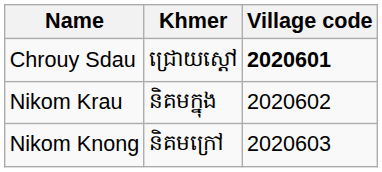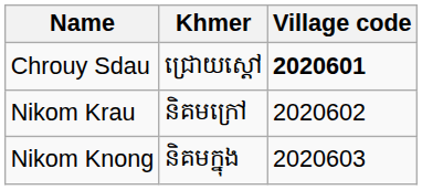 <table class="wikitable sortable">
 <tr>
 <th>Name</th>
 <th>Khmer</th>
 <th>Village code</th>
 </tr>
 <tr>
 <td>Chrouy Sdau</td>
 <td>ជ្រោយស្តៅ</td>
 <td><strong>2020601</strong></td>
 </tr>
 <tr>
 <td>Nikom Krau</td>
-<td>និគមក្នុង</td>
+<td>និគមក្រៅ</td>
 <td>2020602</td>
 </tr>
 <tr>
 <td>Nikom Knong</td>
-<td>និគមក្រៅ</td>
+<td>និគមក្នុង</td>
 <td>2020603</td>
 </tr>
 </table>
